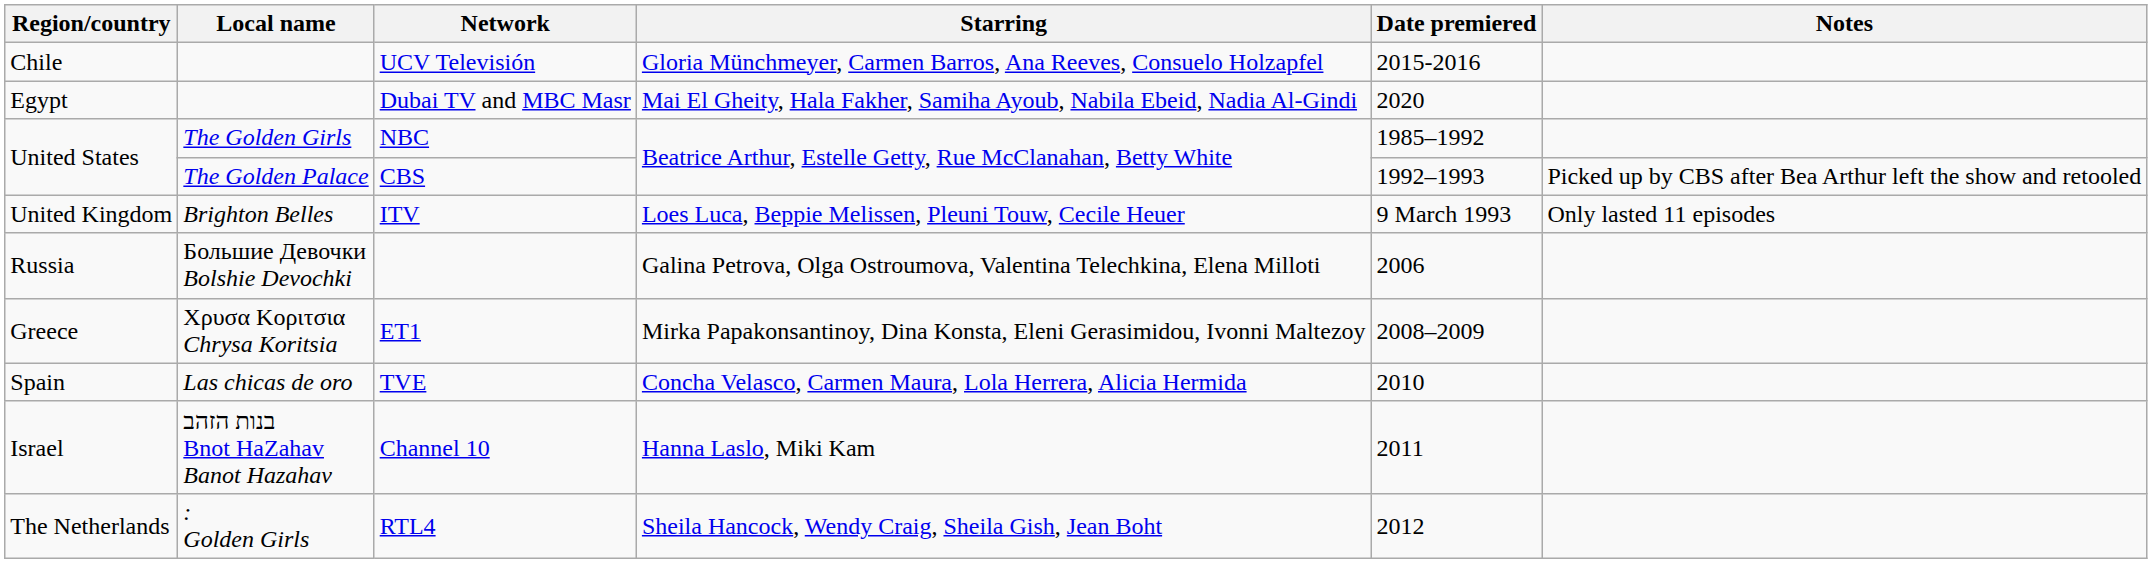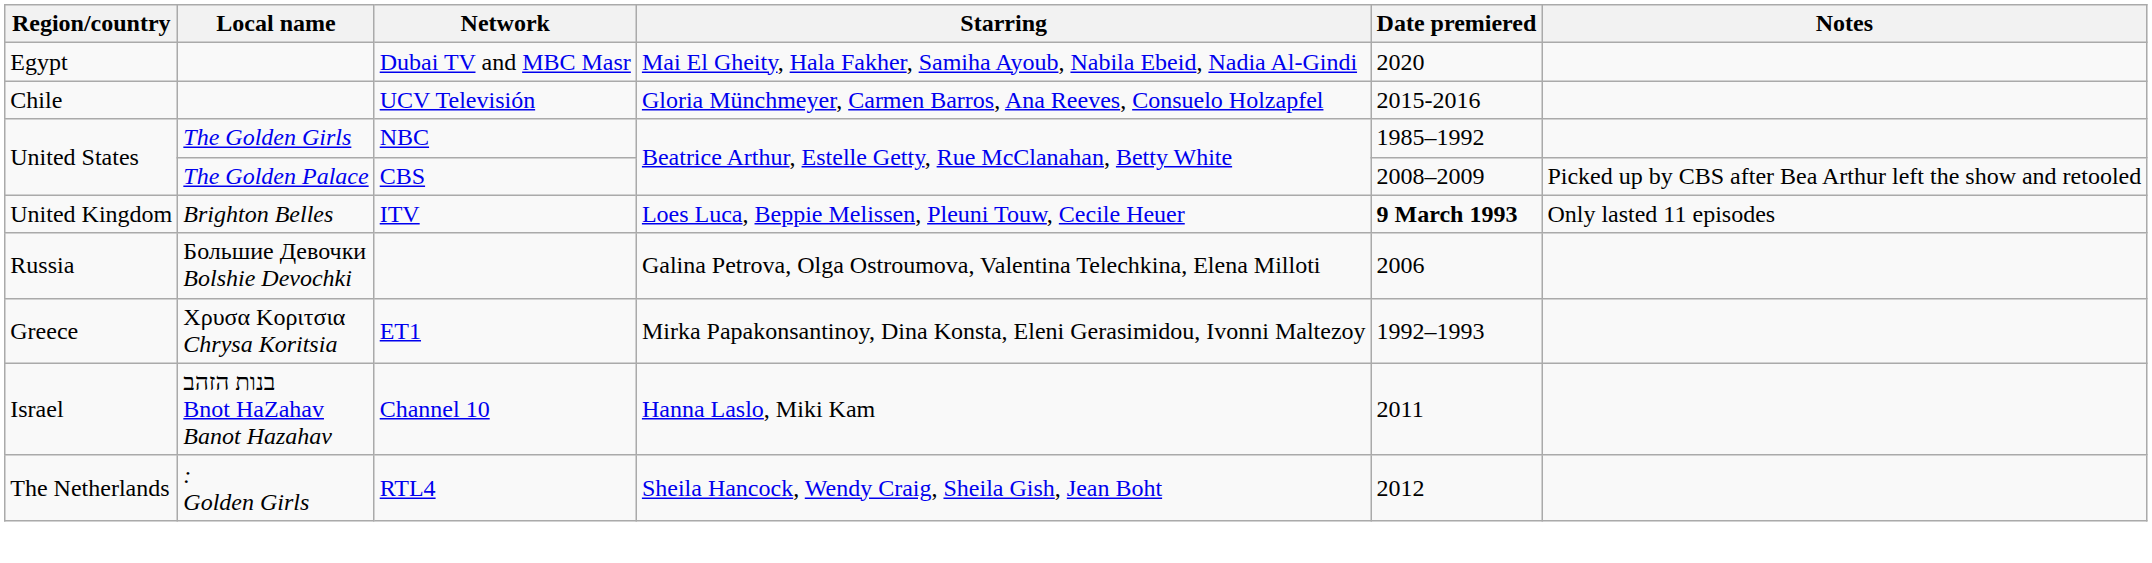 <table class="wikitable">
 <tr>
 <th>Region/country</th>
 <th>Local name</th>
 <th>Network</th>
 <th>Starring</th>
 <th>Date premiered</th>
 <th>Notes</th>
 </tr>
 <tr>
+<td>Egypt</td>
+<td><em></em></td>
+<td><a href='#'>Dubai TV</a> and <a href='#'>MBC Masr</a></td>
+<td><a href='#'>Mai El Gheity</a>, <a href='#'>Hala Fakher</a>, <a href='#'>Samiha Ayoub</a>, <a href='#'>Nabila Ebeid</a>, <a href='#'>Nadia Al-Gindi</a></td>
+<td>2020</td>
+<td></td>
+</tr>
+<tr>
 <td>Chile</td>
 <td><em></em></td>
 <td><a href='#'>UCV Televisión</a></td>
 <td><a href='#'>Gloria Münchmeyer</a>, <a href='#'>Carmen Barros</a>, <a href='#'>Ana Reeves</a>, <a href='#'>Consuelo Holzapfel</a></td>
 <td>2015-2016</td>
-<td></td>
-</tr>
-<tr>
-<td>Egypt</td>
-<td><em></em></td>
-<td><a href='#'>Dubai TV</a> and <a href='#'>MBC Masr</a></td>
-<td><a href='#'>Mai El Gheity</a>, <a href='#'>Hala Fakher</a>, <a href='#'>Samiha Ayoub</a>, <a href='#'>Nabila Ebeid</a>, <a href='#'>Nadia Al-Gindi</a></td>
-<td>2020</td>
 <td></td>
 </tr>
 <tr>
 <td rowspan=2>United States</td>
 <td><em><a href='#'>The Golden Girls</a></em></td>
 <td><a href='#'>NBC</a></td>
 <td rowspan=2><a href='#'>Beatrice Arthur</a>, <a href='#'>Estelle Getty</a>, <a href='#'>Rue McClanahan</a>, <a href='#'>Betty White</a></td>
 <td>1985–1992</td>
 <td></td>
 </tr>
 <tr>
 <td><em><a href='#'>The Golden Palace</a></em></td>
 <td><a href='#'>CBS</a></td>
-<td>1992–1993</td>
+<td>2008–2009</td>
 <td>Picked up by CBS after Bea Arthur left the show and retooled</td>
 </tr>
 <tr>
 <td>United Kingdom</td>
 <td><em>Brighton Belles</em></td>
 <td><a href='#'>ITV</a></td>
 <td><a href='#'>Loes Luca</a>, <a href='#'>Beppie Melissen</a>, <a href='#'>Pleuni Touw</a>, <a href='#'>Cecile Heuer</a></td>
-<td>9 March 1993</td>
+<td><strong>9 March 1993</strong></td>
 <td>Only lasted 11 episodes</td>
 </tr>
 <tr>
 <td>Russia</td>
 <td>Большие Девочки<br><em>Bolshie Devochki</em></td>
 <td></td>
 <td>Galina Petrova, Olga Ostroumova, Valentina Telechkina, Elena Milloti</td>
 <td>2006</td>
 <td></td>
 </tr>
 <tr>
 <td>Greece</td>
 <td>Χρυσα Κοριτσια<br><em>Chrysa Koritsia</em></td>
 <td><a href='#'>ET1</a></td>
 <td>Mirka Papakonsantinoy, Dina Konsta, Eleni Gerasimidou, Ivonni Maltezoy</td>
-<td>2008–2009</td>
-<td></td>
-</tr>
-<tr>
-<td>Spain</td>
-<td><em>Las chicas de oro</em></td>
-<td><a href='#'>TVE</a></td>
-<td><a href='#'>Concha Velasco</a>, <a href='#'>Carmen Maura</a>, <a href='#'>Lola Herrera</a>, <a href='#'>Alicia Hermida</a></td>
-<td>2010</td>
+<td>1992–1993</td>
 <td></td>
 </tr>
 <tr>
 <td>Israel</td>
 <td>בנות הזהב<br><a href='#'>Bnot HaZahav</a><br><em>Banot Hazahav</em></td>
 <td><a href='#'>Channel 10</a></td>
 <td><a href='#'>Hanna Laslo</a>, Miki Kam</td>
 <td>2011</td>
 <td></td>
 </tr>
 <tr>
 <td>The Netherlands</td>
 <td><em>:<br>Golden Girls</em></td>
 <td><a href='#'>RTL4</a></td>
 <td><a href='#'>Sheila Hancock</a>, <a href='#'>Wendy Craig</a>, <a href='#'>Sheila Gish</a>, <a href='#'>Jean Boht</a></td>
 <td>2012</td>
 </tr>
 </table>
